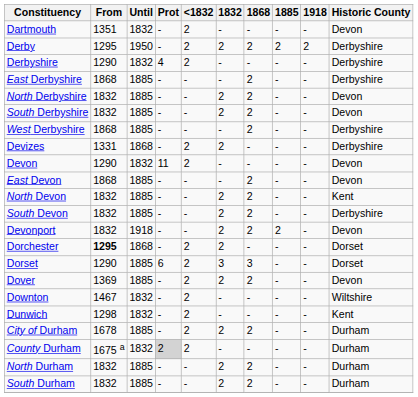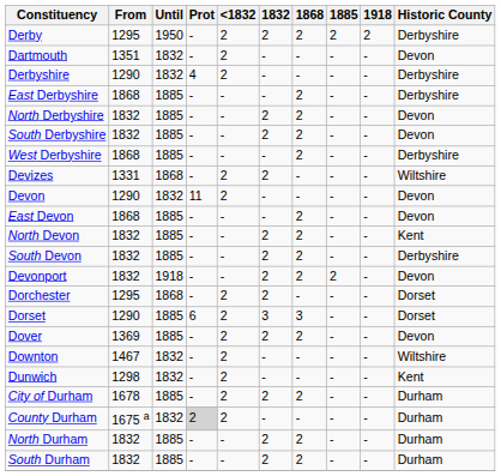 <table class="wikitable">
 <tr>
 <th>Constituency</th>
 <th>From</th>
 <th>Until</th>
 <th>Prot</th>
 <th><1832</th>
 <th>1832</th>
 <th>1868</th>
 <th>1885</th>
 <th>1918</th>
 <th>Historic County</th>
 </tr>
 <tr>
+<td><a href='#'>Derby</a></td>
+<td>1295</td>
+<td>1950</td>
+<td>-</td>
+<td>2</td>
+<td>2</td>
+<td>2</td>
+<td>2</td>
+<td>2</td>
+<td>Derbyshire</td>
+</tr>
+<tr>
 <td><a href='#'>Dartmouth</a></td>
 <td>1351</td>
 <td>1832</td>
 <td>-</td>
 <td>2</td>
 <td>-</td>
 <td>-</td>
 <td>-</td>
 <td>-</td>
 <td>Devon</td>
-</tr>
-<tr>
-<td><a href='#'>Derby</a></td>
-<td>1295</td>
-<td>1950</td>
-<td>-</td>
-<td>2</td>
-<td>2</td>
-<td>2</td>
-<td>2</td>
-<td>2</td>
-<td>Derbyshire</td>
 </tr>
 <tr>
 <td><a href='#'>Derbyshire</a></td>
 <td>1290</td>
 <td>1832</td>
 <td>4</td>
 <td>2</td>
 <td>-</td>
 <td>-</td>
 <td>-</td>
 <td>-</td>
 <td>Derbyshire</td>
 </tr>
 <tr>
 <td><a href='#'><em>East</em> Derbyshire</a></td>
 <td>1868</td>
 <td>1885</td>
 <td>-</td>
 <td>-</td>
 <td>-</td>
 <td>2</td>
 <td>-</td>
 <td>-</td>
 <td>Derbyshire</td>
 </tr>
 <tr>
 <td><a href='#'><em>North</em> Derbyshire</a></td>
 <td>1832</td>
 <td>1885</td>
 <td>-</td>
 <td>-</td>
 <td>2</td>
 <td>2</td>
 <td>-</td>
 <td>-</td>
 <td>Devon</td>
 </tr>
 <tr>
 <td><a href='#'><em>South</em> Derbyshire</a></td>
 <td>1832</td>
 <td>1885</td>
 <td>-</td>
 <td>-</td>
 <td>2</td>
 <td>2</td>
 <td>-</td>
 <td>-</td>
 <td>Devon</td>
 </tr>
 <tr>
 <td><a href='#'><em>West</em> Derbyshire</a></td>
 <td>1868</td>
 <td>1885</td>
 <td>-</td>
 <td>-</td>
 <td>-</td>
 <td>2</td>
 <td>-</td>
 <td>-</td>
 <td>Derbyshire</td>
 </tr>
 <tr>
 <td><a href='#'>Devizes</a></td>
 <td>1331</td>
 <td>1868</td>
 <td>-</td>
 <td>2</td>
 <td>2</td>
 <td>-</td>
 <td>-</td>
 <td>-</td>
-<td>Derbyshire</td>
+<td>Wiltshire</td>
 </tr>
 <tr>
 <td><a href='#'>Devon</a></td>
 <td>1290</td>
 <td>1832</td>
 <td>11</td>
 <td>2</td>
 <td>-</td>
 <td>-</td>
 <td>-</td>
 <td>-</td>
 <td>Devon</td>
 </tr>
 <tr>
 <td><a href='#'><em>East</em> Devon</a></td>
 <td>1868</td>
 <td>1885</td>
 <td>-</td>
 <td>-</td>
 <td>-</td>
 <td>2</td>
 <td>-</td>
 <td>-</td>
 <td>Devon</td>
 </tr>
 <tr>
 <td><a href='#'><em>North</em> Devon</a></td>
 <td>1832</td>
 <td>1885</td>
 <td>-</td>
 <td>-</td>
 <td>2</td>
 <td>2</td>
 <td>-</td>
 <td>-</td>
 <td>Kent</td>
 </tr>
 <tr>
 <td><a href='#'><em>South</em> Devon</a></td>
 <td>1832</td>
 <td>1885</td>
 <td>-</td>
 <td>-</td>
 <td>2</td>
 <td>2</td>
 <td>-</td>
 <td>-</td>
 <td>Derbyshire</td>
 </tr>
 <tr>
 <td><a href='#'>Devonport</a></td>
 <td>1832</td>
 <td>1918</td>
 <td>-</td>
 <td>-</td>
 <td>2</td>
 <td>2</td>
 <td>2</td>
 <td>-</td>
 <td>Devon</td>
 </tr>
 <tr>
 <td><a href='#'>Dorchester</a></td>
-<td><strong>1295</strong></td>
+<td>1295</td>
 <td>1868</td>
 <td>-</td>
 <td>2</td>
 <td>2</td>
 <td>-</td>
 <td>-</td>
 <td>-</td>
 <td>Dorset</td>
 </tr>
 <tr>
 <td><a href='#'>Dorset</a></td>
 <td>1290</td>
 <td>1885</td>
 <td>6</td>
 <td>2</td>
 <td>3</td>
 <td>3</td>
 <td>-</td>
 <td>-</td>
 <td>Dorset</td>
 </tr>
 <tr>
 <td><a href='#'>Dover</a></td>
 <td>1369</td>
 <td>1885</td>
 <td>-</td>
 <td>2</td>
 <td>2</td>
 <td>2</td>
 <td>-</td>
 <td>-</td>
 <td>Devon</td>
 </tr>
 <tr>
 <td><a href='#'>Downton</a></td>
 <td>1467</td>
 <td>1832</td>
 <td>-</td>
 <td>2</td>
 <td>-</td>
 <td>-</td>
 <td>-</td>
 <td>-</td>
 <td>Wiltshire</td>
 </tr>
 <tr>
 <td><a href='#'>Dunwich</a></td>
 <td>1298</td>
 <td>1832</td>
 <td>-</td>
 <td>2</td>
 <td>-</td>
 <td>-</td>
 <td>-</td>
 <td>-</td>
 <td>Kent</td>
 </tr>
 <tr>
 <td><a href='#'><em>City of</em> Durham</a></td>
 <td>1678</td>
 <td>1885</td>
 <td>-</td>
 <td>2</td>
 <td>2</td>
 <td>2</td>
 <td>-</td>
 <td>-</td>
 <td>Durham</td>
 </tr>
 <tr>
 <td><a href='#'><em>County</em> Durham</a></td>
 <td>1675 <sup>a</sup></td>
 <td>1832</td>
 <td style="background: lightgrey;">2</td>
 <td>2</td>
 <td>-</td>
 <td>-</td>
 <td>-</td>
 <td>-</td>
 <td>Durham</td>
 </tr>
 <tr>
 <td><a href='#'><em>North</em> Durham</a></td>
 <td>1832</td>
 <td>1885</td>
 <td>-</td>
 <td>-</td>
 <td>2</td>
 <td>2</td>
 <td>-</td>
 <td>-</td>
 <td>Durham</td>
 </tr>
 <tr>
 <td><a href='#'><em>South</em> Durham</a></td>
 <td>1832</td>
 <td>1885</td>
 <td>-</td>
 <td>-</td>
 <td>2</td>
 <td>2</td>
 <td>-</td>
 <td>-</td>
 <td>Durham</td>
 </tr>
 <tr>
 </tr>
 </table>
